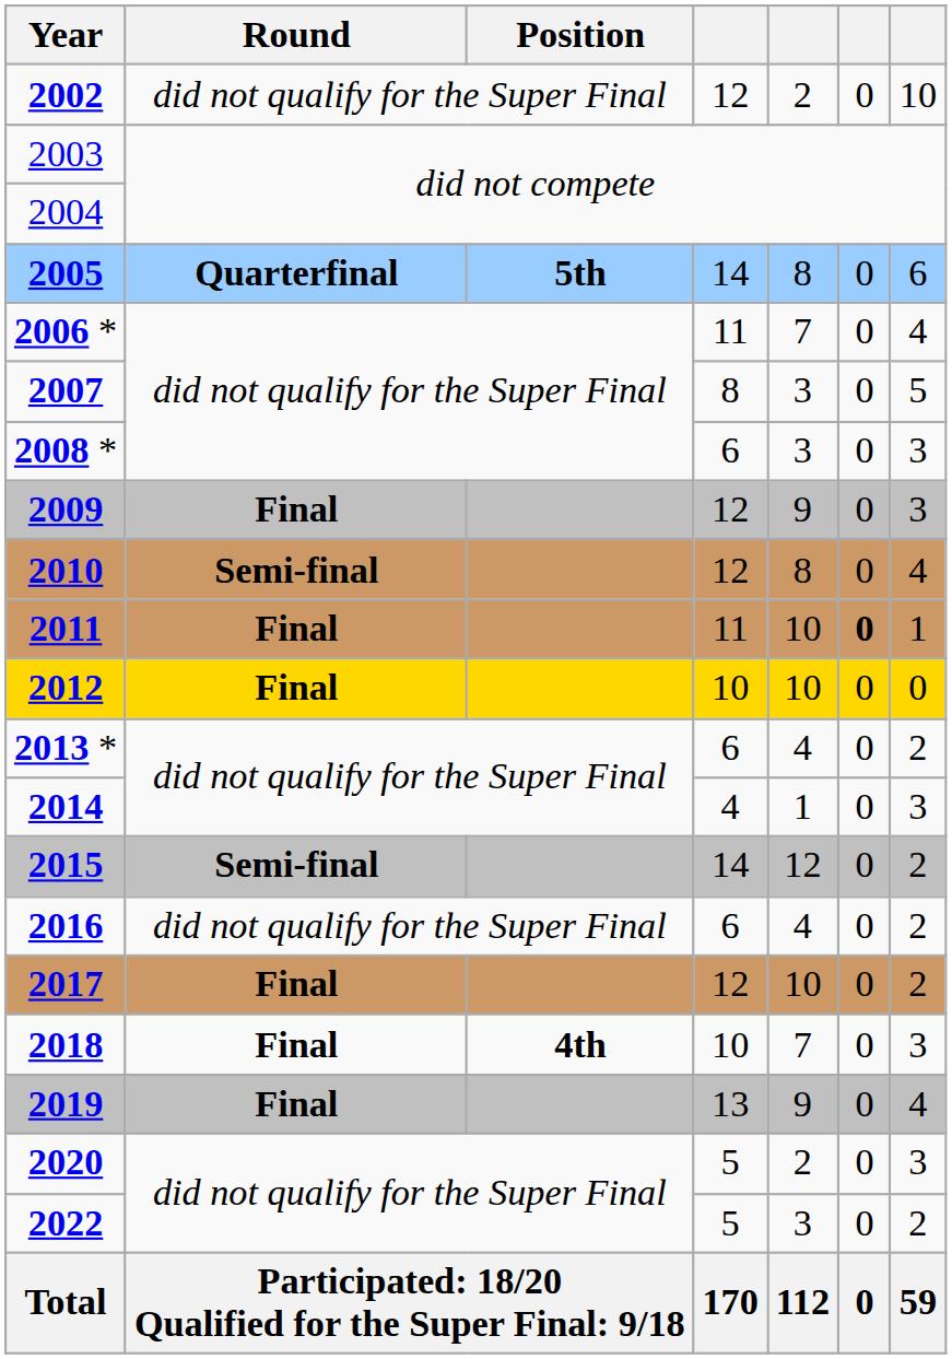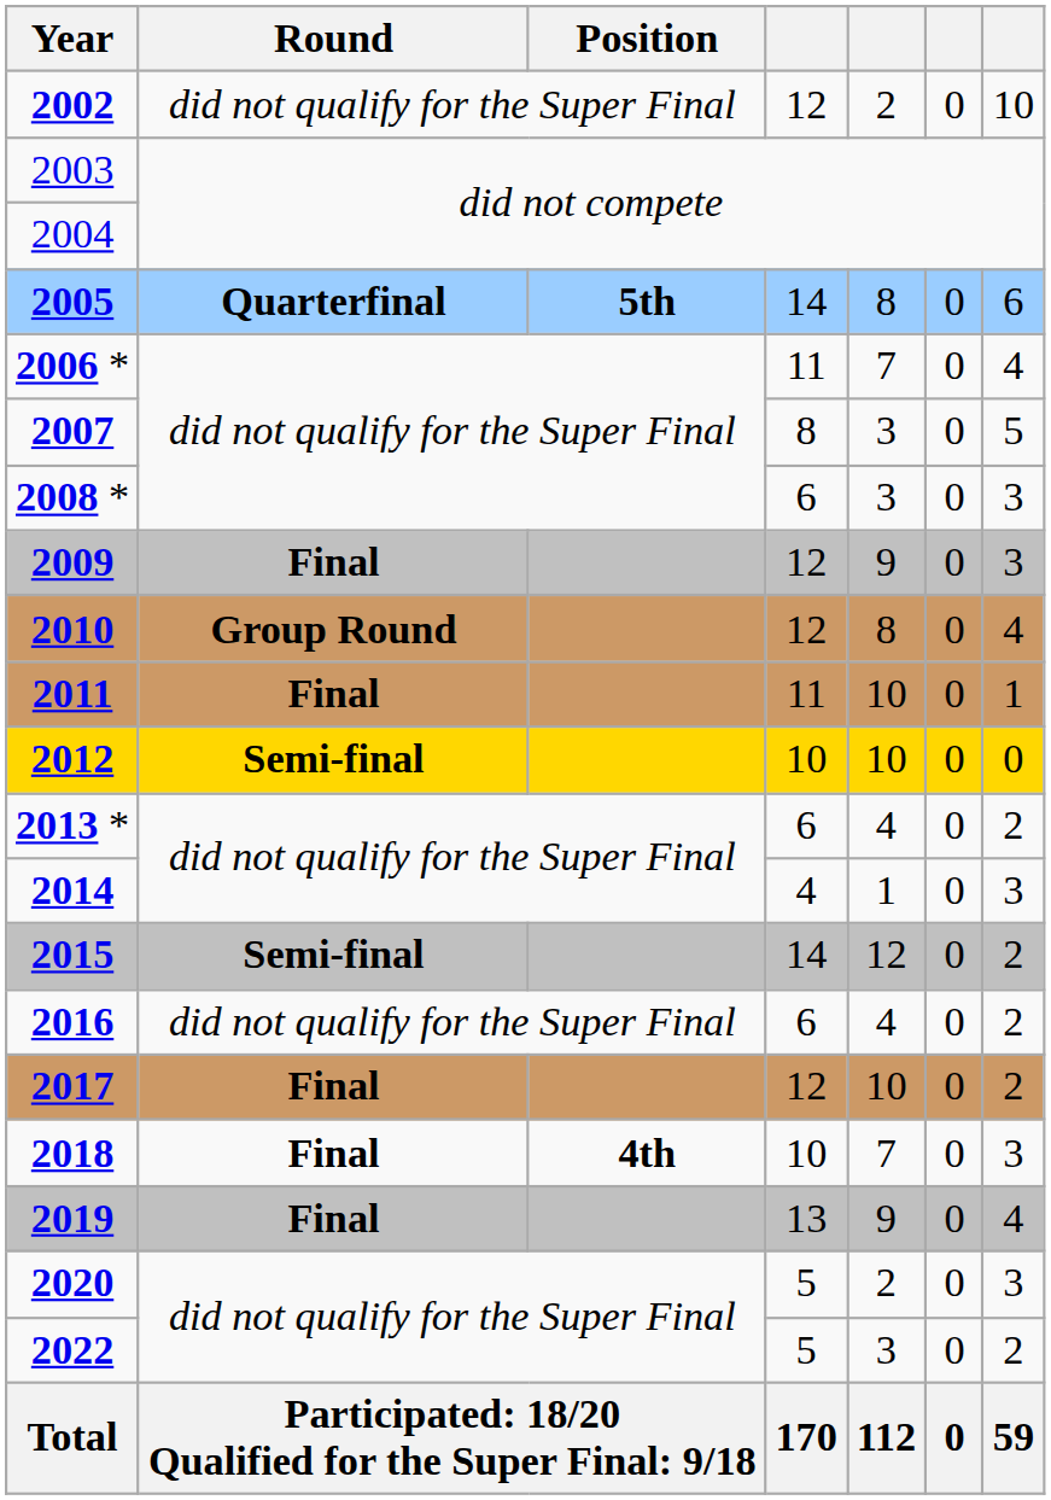 <table class="wikitable" style="text-align: center;">
 <tr>
 <th>Year</th>
 <th>Round</th>
 <th>Position</th>
 <th width="15"></th>
 <th width="15"></th>
 <th width="15"></th>
 <th width="15"></th>
 </tr>
 <tr>
 <td> <strong><a href='#'>2002</a></strong></td>
 <td colspan="2"><em>did not qualify for the Super Final</em></td>
 <td>12</td>
 <td>2</td>
 <td>0</td>
 <td>10</td>
 </tr>
 <tr>
 <td> <a href='#'>2003</a></td>
 <td colspan="6" rowspan="2"><em>did not compete</em></td>
 </tr>
 <tr>
 <td> <a href='#'>2004</a></td>
 </tr>
 <tr style="background:#9acdff;">
 <td> <strong><a href='#'>2005</a></strong></td>
 <td><strong>Quarterfinal</strong></td>
 <td><strong>5th</strong></td>
 <td>14</td>
 <td>8</td>
 <td>0</td>
 <td>6</td>
 </tr>
 <tr>
 <td> <strong><a href='#'>2006</a></strong> *</td>
 <td colspan="2" rowspan="3"><em>did not qualify for the Super Final</em></td>
 <td>11</td>
 <td>7</td>
 <td>0</td>
 <td>4</td>
 </tr>
 <tr>
 <td> <strong><a href='#'>2007</a></strong></td>
 <td>8</td>
 <td>3</td>
 <td>0</td>
 <td>5</td>
 </tr>
 <tr>
 <td> <strong><a href='#'>2008</a></strong> *</td>
 <td>6</td>
 <td>3</td>
 <td>0</td>
 <td>3</td>
 </tr>
 <tr style="background:silver;">
 <td> <strong><a href='#'>2009</a></strong></td>
 <td><strong>Final</strong></td>
 <td></td>
 <td>12</td>
 <td>9</td>
 <td>0</td>
 <td>3</td>
 </tr>
 <tr style="background:#c96;">
 <td> <strong><a href='#'>2010</a></strong></td>
-<td><strong>Semi-final</strong></td>
+<td><strong>Group Round</strong></td>
 <td></td>
 <td>12</td>
 <td>8</td>
 <td>0</td>
 <td>4</td>
 </tr>
 <tr style="background:#c96;">
 <td> <strong><a href='#'>2011</a></strong></td>
 <td><strong>Final</strong></td>
 <td></td>
 <td>11</td>
 <td>10</td>
-<td><strong>0</strong></td>
+<td>0</td>
 <td>1</td>
 </tr>
 <tr style="background:gold;">
 <td> <strong><a href='#'>2012</a></strong></td>
-<td><strong>Final</strong></td>
+<td><strong>Semi-final</strong></td>
 <td></td>
 <td>10</td>
 <td>10</td>
 <td>0</td>
 <td>0</td>
 </tr>
 <tr>
 <td> <strong><a href='#'>2013</a></strong> *</td>
 <td colspan="2" rowspan="2"><em>did not qualify for the Super Final</em></td>
 <td>6</td>
 <td>4</td>
 <td>0</td>
 <td>2</td>
 </tr>
 <tr>
 <td> <strong><a href='#'>2014</a></strong></td>
 <td>4</td>
 <td>1</td>
 <td>0</td>
 <td>3</td>
 </tr>
 <tr style="background:silver;">
 <td> <strong><a href='#'>2015</a></strong></td>
 <td><strong>Semi-final</strong></td>
 <td></td>
 <td>14</td>
 <td>12</td>
 <td>0</td>
 <td>2</td>
 </tr>
 <tr>
 <td> <strong><a href='#'>2016</a></strong></td>
 <td colspan="2"><em>did not qualify for the Super Final</em></td>
 <td>6</td>
 <td>4</td>
 <td>0</td>
 <td>2</td>
 </tr>
 <tr style="background:#c96;">
 <td> <strong><a href='#'>2017</a></strong></td>
 <td><strong>Final</strong></td>
 <td></td>
 <td>12</td>
 <td>10</td>
 <td>0</td>
 <td>2</td>
 </tr>
 <tr>
 <td> <strong><a href='#'>2018</a></strong></td>
 <td><strong>Final</strong></td>
 <td><strong>4th</strong></td>
 <td>10</td>
 <td>7</td>
 <td>0</td>
 <td>3</td>
 </tr>
 <tr style="background:silver;">
 <td> <strong><a href='#'>2019</a></strong></td>
 <td><strong>Final</strong></td>
 <td></td>
 <td>13</td>
 <td>9</td>
 <td>0</td>
 <td>4</td>
 </tr>
 <tr>
 <td> <strong><a href='#'>2020</a></strong></td>
 <td colspan="2" rowspan="2"><em>did not qualify for the Super Final</em></td>
 <td>5</td>
 <td>2</td>
 <td>0</td>
 <td>3</td>
 </tr>
 <tr>
 <td> <strong><a href='#'>2022</a></strong></td>
 <td>5</td>
 <td>3</td>
 <td>0</td>
 <td>2</td>
 </tr>
 <tr>
 <th>Total</th>
 <th colspan="2">Participated: 18/20<br>Qualified for the Super Final: 9/18</th>
 <th>170</th>
 <th>112</th>
 <th>0</th>
 <th>59</th>
 </tr>
 </table>
